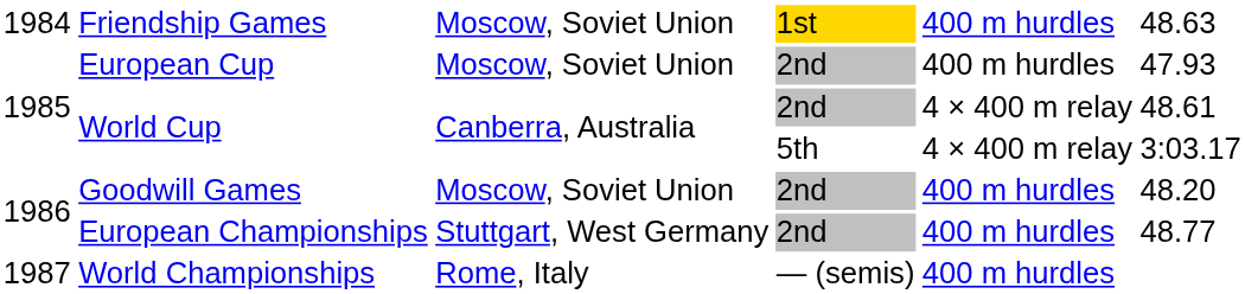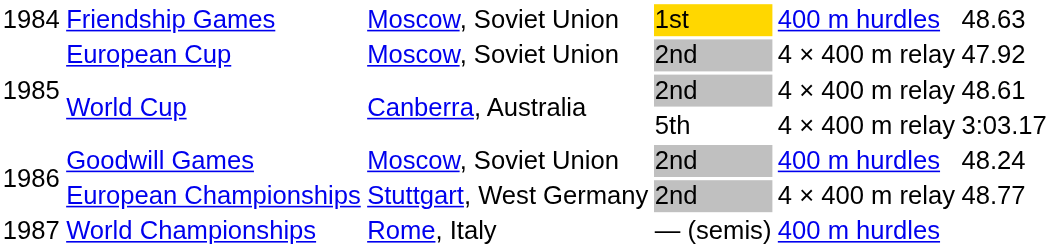 <table>
 <tr>
 <td>1984</td>
 <td><a href='#'>Friendship Games</a></td>
 <td><a href='#'>Moscow</a>, Soviet Union</td>
 <td bgcolor=gold>1st</td>
 <td><a href='#'>400 m hurdles</a></td>
 <td>48.63</td>
 </tr>
 <tr>
 <td rowspan=3>1985</td>
 <td><a href='#'>European Cup</a></td>
 <td><a href='#'>Moscow</a>, Soviet Union</td>
 <td bgcolor=silver>2nd</td>
-<td>400 m hurdles</td>
-<td>47.93</td>
+<td>4 × 400 m relay</td>
+<td>47.92</td>
 </tr>
 <tr>
 <td rowspan=2><a href='#'>World Cup</a></td>
 <td rowspan=2><a href='#'>Canberra</a>, Australia</td>
 <td bgcolor=silver>2nd</td>
 <td>4 × 400 m relay</td>
 <td>48.61</td>
 </tr>
 <tr>
 <td>5th</td>
 <td>4 × 400 m relay</td>
 <td>3:03.17</td>
 </tr>
 <tr>
 <td rowspan=2>1986</td>
 <td><a href='#'>Goodwill Games</a></td>
 <td><a href='#'>Moscow</a>, Soviet Union</td>
 <td bgcolor=silver>2nd</td>
 <td><a href='#'>400 m hurdles</a></td>
-<td>48.20</td>
+<td>48.24</td>
 </tr>
 <tr>
 <td><a href='#'>European Championships</a></td>
 <td><a href='#'>Stuttgart</a>, West Germany</td>
 <td bgcolor=silver>2nd</td>
-<td><a href='#'>400 m hurdles</a></td>
+<td>4 × 400 m relay</td>
 <td>48.77</td>
 </tr>
 <tr>
 <td>1987</td>
 <td><a href='#'>World Championships</a></td>
 <td><a href='#'>Rome</a>, Italy</td>
 <td>— (semis)</td>
 <td><a href='#'>400 m hurdles</a></td>
 <td></td>
 </tr>
 </table>
